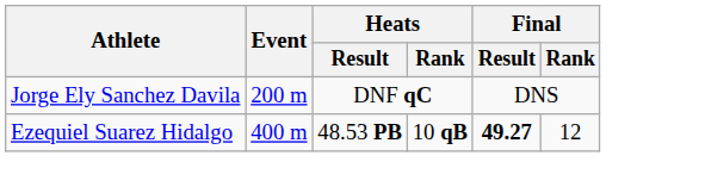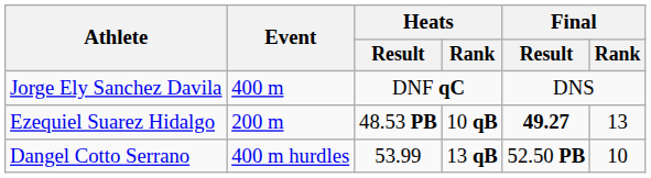 <table class="wikitable" style="font-size:90%">
 <tr>
 <th rowspan=2>Athlete</th>
 <th rowspan=2>Event</th>
 <th colspan=2>Heats</th>
 <th colspan=2>Final</th>
 </tr>
 <tr style="font-size:95%">
 <th>Result</th>
 <th>Rank</th>
 <th>Result</th>
 <th>Rank</th>
 </tr>
 <tr align=center>
 <td align=left><a href='#'>Jorge Ely Sanchez Davila</a></td>
-<td align=left><a href='#'>200 m</a></td>
+<td align=left><a href='#'>400 m</a></td>
 <td colspan=2>DNF <strong>qC</strong></td>
 <td colspan=2>DNS</td>
 </tr>
 <tr align=center>
 <td align=left><a href='#'>Ezequiel Suarez Hidalgo</a></td>
-<td align=left><a href='#'>400 m</a></td>
+<td align=left><a href='#'>200 m</a></td>
 <td>48.53 <strong>PB</strong></td>
 <td>10 <strong>qB</strong></td>
 <td><strong>49.27</strong></td>
-<td>12</td>
+<td>13</td>
+</tr>
+<tr align=center>
+<td align=left><a href='#'>Dangel Cotto Serrano</a></td>
+<td align=left><a href='#'>400 m hurdles</a></td>
+<td>53.99</td>
+<td>13 <strong>qB</strong></td>
+<td>52.50 <strong>PB</strong></td>
+<td>10</td>
 </tr>
 </table>
